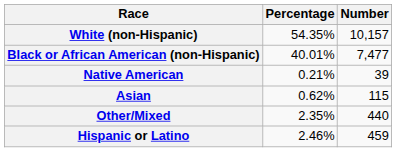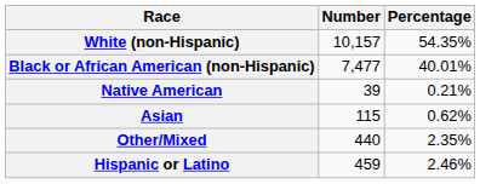 <table class="wikitable" style="text-align:right">
 <tr>
 <th scope="col">Race</th>
+<th scope="col">Number</th>
 <th scope="col">Percentage</th>
-<th scope="col">Number</th>
 </tr>
 <tr>
 <th scope="row"><a href='#'>White</a> (non-Hispanic)</th>
+<td>10,157</td>
 <td>54.35%</td>
-<td>10,157</td>
 </tr>
 <tr>
 <th scope="row"><a href='#'>Black or African American</a> (non-Hispanic)</th>
+<td>7,477</td>
 <td>40.01%</td>
-<td>7,477</td>
 </tr>
 <tr>
 <th scope="row"><a href='#'>Native American</a></th>
+<td>39</td>
 <td>0.21%</td>
-<td>39</td>
 </tr>
 <tr>
 <th scope="row"><a href='#'>Asian</a></th>
+<td>115</td>
 <td>0.62%</td>
-<td>115</td>
 </tr>
 <tr>
 <th scope="row"><a href='#'>Other/Mixed</a></th>
+<td>440</td>
 <td>2.35%</td>
-<td>440</td>
 </tr>
 <tr>
 <th scope="row"><a href='#'>Hispanic</a> or <a href='#'>Latino</a></th>
+<td>459</td>
 <td>2.46%</td>
-<td>459</td>
 </tr>
 </table>
